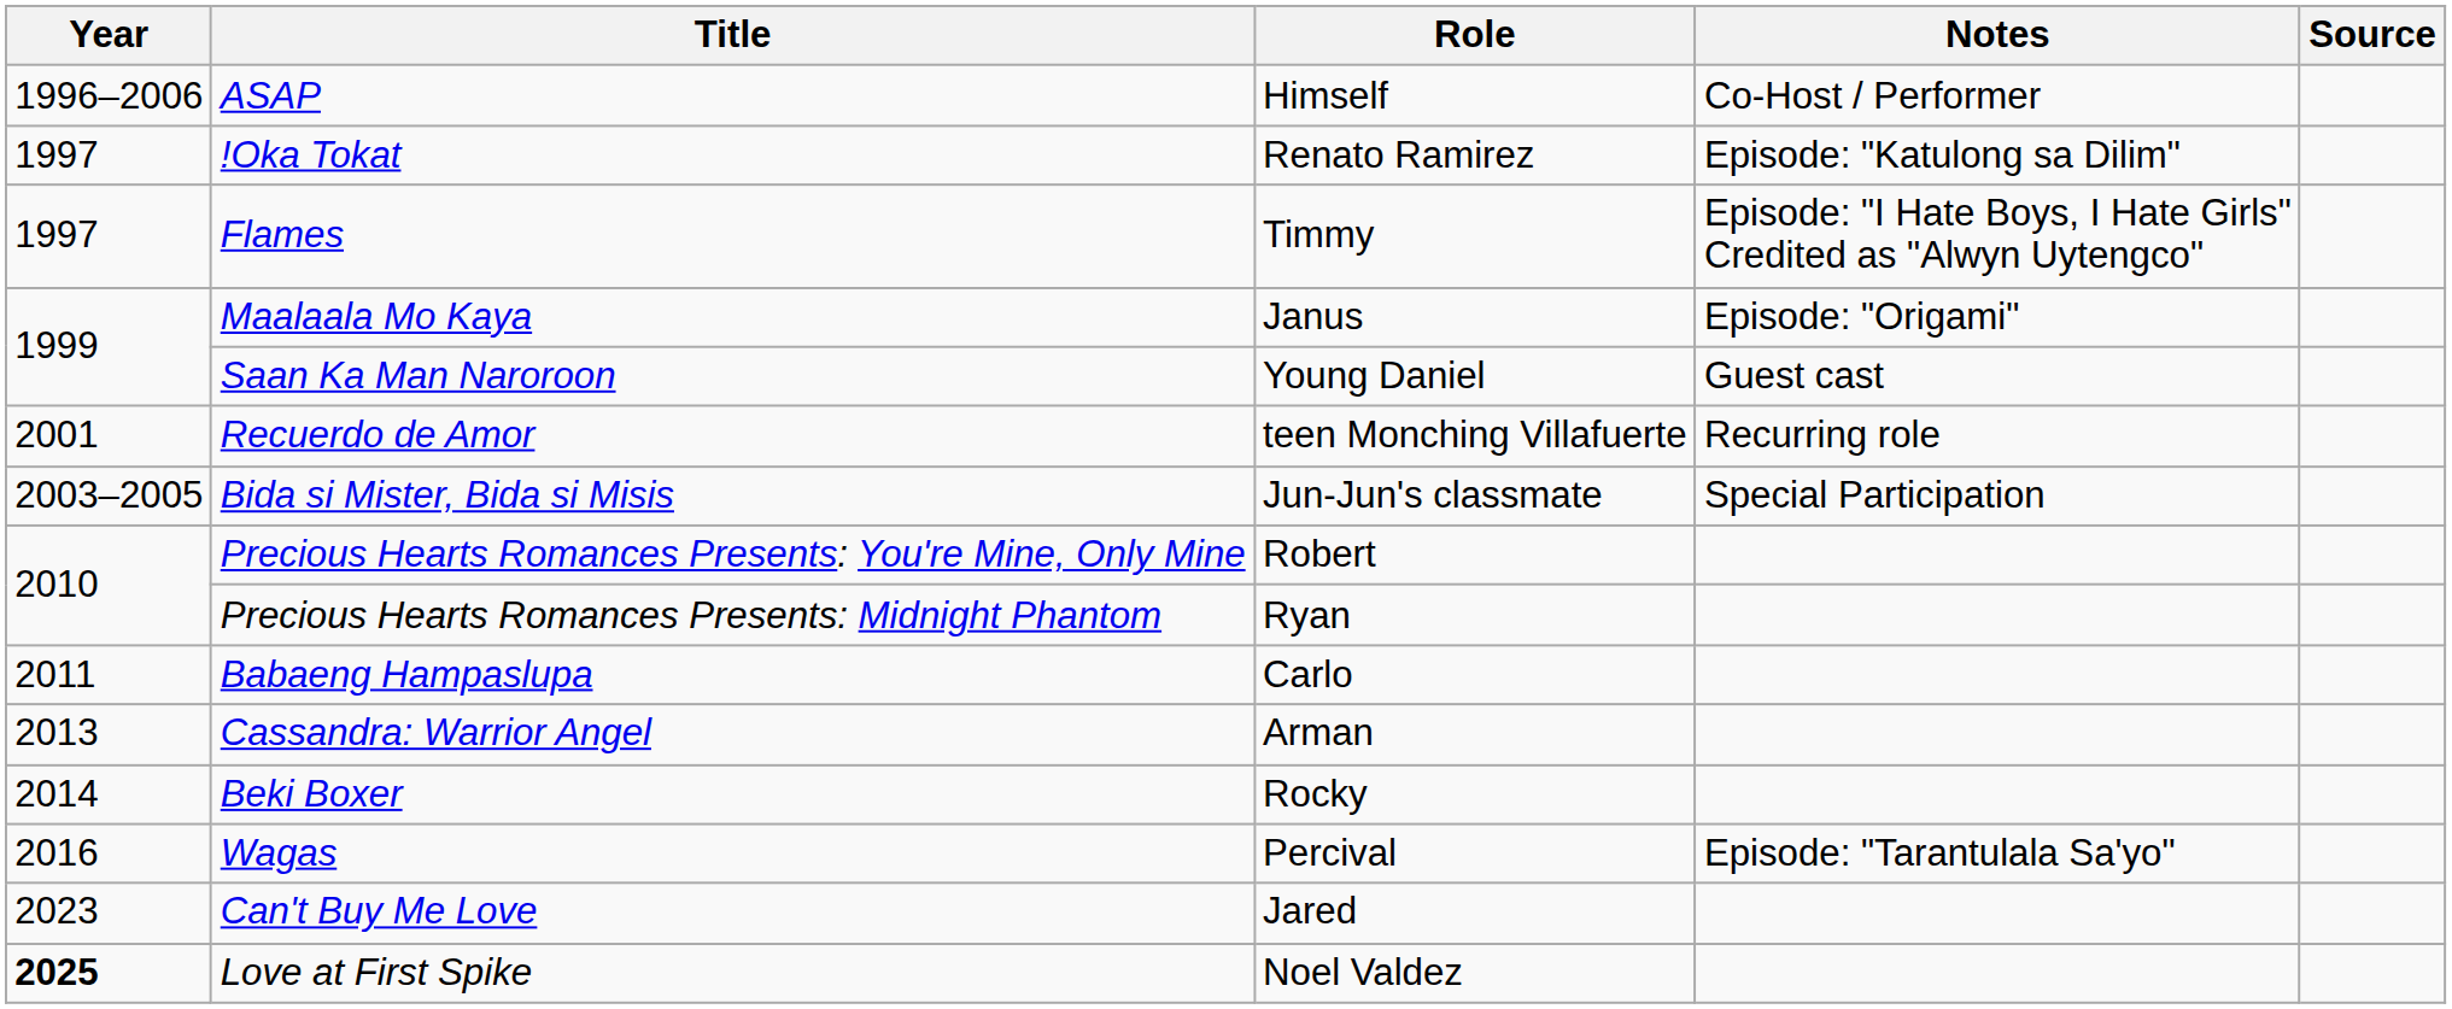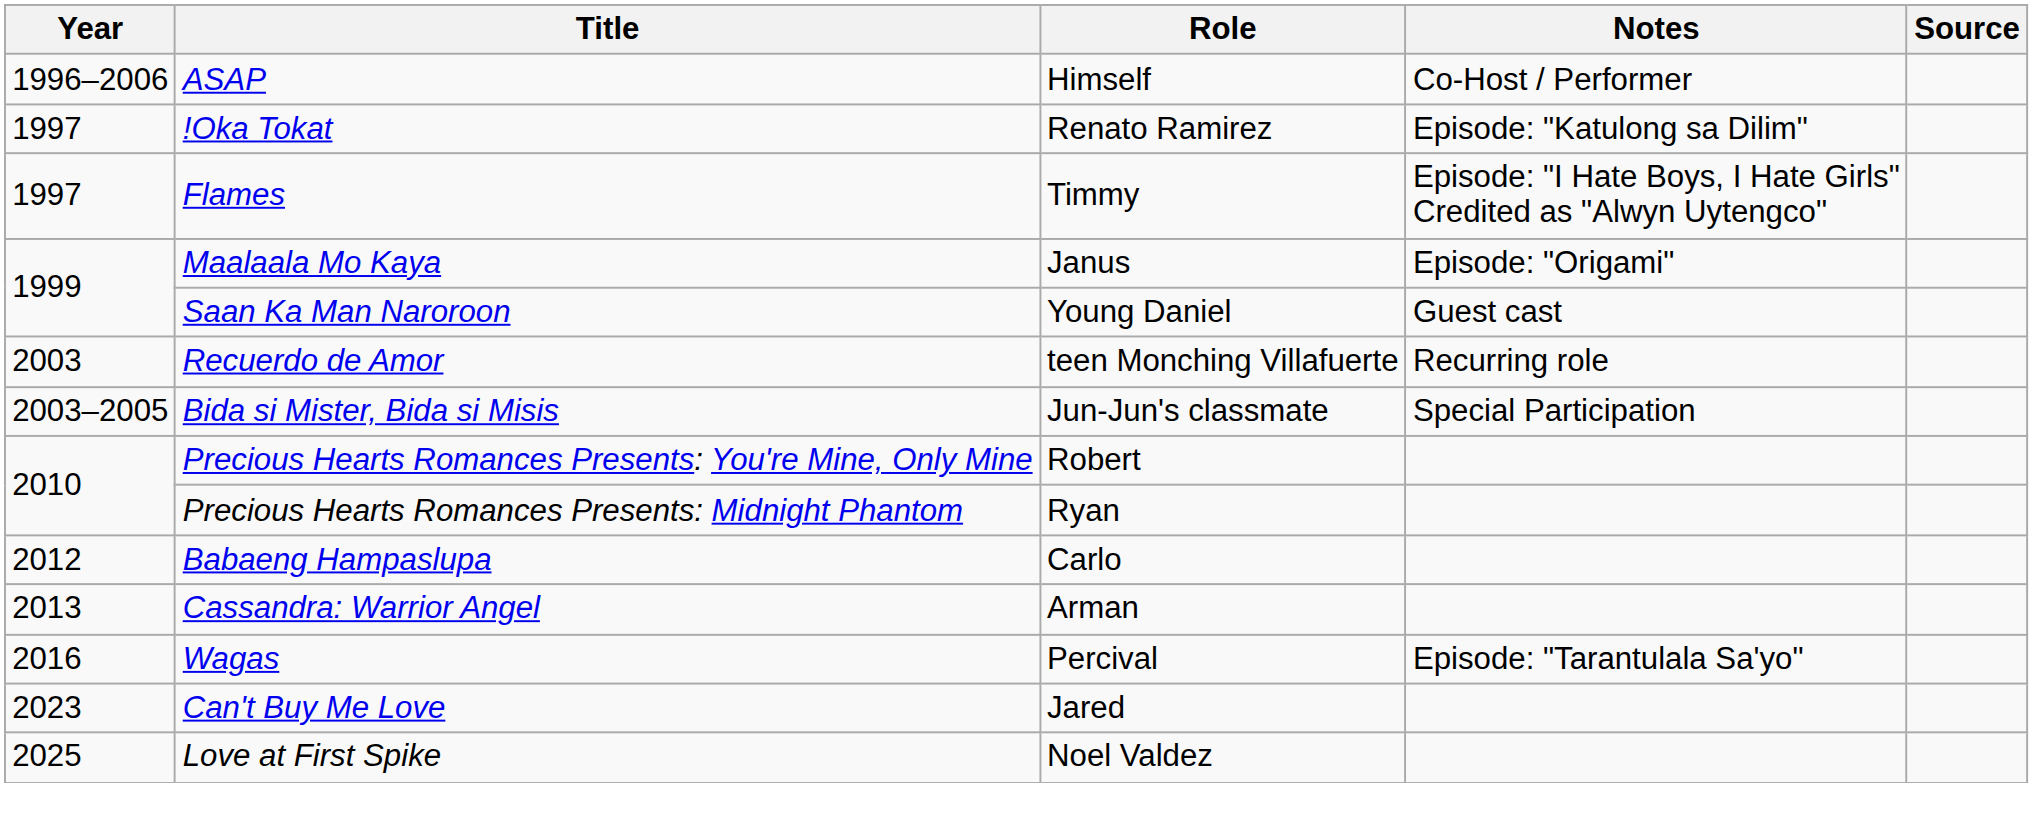 <table class="wikitable sortable">
 <tr>
 <th>Year</th>
 <th>Title</th>
 <th>Role</th>
 <th class="unsortable">Notes</th>
 <th>Source</th>
 </tr>
 <tr>
 <td>1996–2006</td>
 <td><em><a href='#'>ASAP</a></em></td>
 <td>Himself</td>
 <td>Co-Host / Performer</td>
 <td></td>
 </tr>
 <tr>
 <td>1997</td>
 <td><em><a href='#'>!Oka Tokat</a></em></td>
 <td>Renato Ramirez</td>
 <td>Episode: "Katulong sa Dilim"</td>
 <td></td>
 </tr>
 <tr>
 <td>1997</td>
 <td><em><a href='#'>Flames</a></em></td>
 <td>Timmy</td>
 <td>Episode: "I Hate Boys, I Hate Girls"<br>Credited as "Alwyn Uytengco"</td>
 <td></td>
 </tr>
 <tr>
 <td rowspan="2">1999</td>
 <td><em><a href='#'>Maalaala Mo Kaya</a></em></td>
 <td>Janus</td>
 <td>Episode: "Origami"</td>
 <td></td>
 </tr>
 <tr>
 <td><em><a href='#'>Saan Ka Man Naroroon</a></em></td>
 <td>Young Daniel</td>
 <td>Guest cast</td>
 <td></td>
 </tr>
 <tr>
-<td>2001</td>
+<td>2003</td>
 <td><em><a href='#'>Recuerdo de Amor</a></em></td>
 <td>teen Monching Villafuerte</td>
 <td>Recurring role</td>
 <td></td>
 </tr>
 <tr>
 <td>2003–2005</td>
 <td><em><a href='#'>Bida si Mister, Bida si Misis</a></em></td>
 <td>Jun-Jun's classmate</td>
 <td>Special Participation</td>
 <td></td>
 </tr>
 <tr>
 <td rowspan="2">2010</td>
 <td><em><a href='#'>Precious Hearts Romances Presents</a>: <a href='#'>You're Mine, Only Mine</a></em></td>
 <td>Robert</td>
 <td></td>
 <td></td>
 </tr>
 <tr>
 <td><em>Precious Hearts Romances Presents: <a href='#'>Midnight Phantom</a></em></td>
 <td>Ryan</td>
 <td></td>
 <td></td>
 </tr>
 <tr>
-<td>2011</td>
+<td>2012</td>
 <td><em><a href='#'>Babaeng Hampaslupa</a></em></td>
 <td>Carlo</td>
 <td></td>
 <td></td>
 </tr>
 <tr>
 <td>2013</td>
 <td><em><a href='#'>Cassandra: Warrior Angel</a></em></td>
 <td>Arman</td>
-<td></td>
-<td></td>
-</tr>
-<tr>
-<td>2014</td>
-<td><em><a href='#'>Beki Boxer</a></em></td>
-<td>Rocky</td>
 <td></td>
 <td></td>
 </tr>
 <tr>
 <td>2016</td>
 <td><em><a href='#'>Wagas</a></em></td>
 <td>Percival</td>
 <td>Episode: "Tarantulala Sa'yo"</td>
 <td></td>
 </tr>
 <tr>
 <td>2023</td>
 <td><em><a href='#'>Can't Buy Me Love</a></em></td>
 <td>Jared</td>
 <td></td>
 <td></td>
 </tr>
 <tr>
-<td><strong>2025</strong></td>
+<td>2025</td>
 <td><em>Love at First Spike</em></td>
 <td>Noel Valdez</td>
 <td></td>
 <td></td>
 </tr>
 </table>
